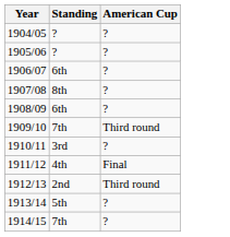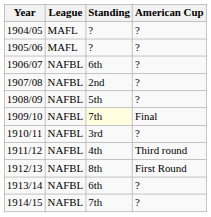 <table class="wikitable">
 <tr>
 <th>Year</th>
+<th>League</th>
 <th>Standing</th>
 <th>American Cup</th>
 </tr>
 <tr>
 <td>1904/05</td>
+<td>MAFL</td>
 <td>?</td>
 <td>?</td>
 </tr>
 <tr>
 <td>1905/06</td>
+<td>MAFL</td>
 <td>?</td>
 <td>?</td>
 </tr>
 <tr>
 <td>1906/07</td>
+<td>NAFBL</td>
 <td>6th</td>
 <td>?</td>
 </tr>
 <tr>
 <td>1907/08</td>
-<td>8th</td>
+<td>NAFBL</td>
+<td>2nd</td>
 <td>?</td>
 </tr>
 <tr>
 <td>1908/09</td>
-<td>6th</td>
+<td>NAFBL</td>
+<td>5th</td>
 <td>?</td>
 </tr>
 <tr>
 <td>1909/10</td>
-<td>7th</td>
-<td>Third round</td>
+<td>NAFBL</td>
+<td style="background: lightyellow;">7th</td>
+<td>Final</td>
 </tr>
 <tr>
 <td>1910/11</td>
+<td>NAFBL</td>
 <td>3rd</td>
 <td>?</td>
 </tr>
 <tr>
 <td>1911/12</td>
+<td>NAFBL</td>
 <td>4th</td>
-<td>Final</td>
+<td>Third round</td>
 </tr>
 <tr>
 <td>1912/13</td>
-<td>2nd</td>
-<td>Third round</td>
+<td>NAFBL</td>
+<td>8th</td>
+<td>First Round</td>
 </tr>
 <tr>
 <td>1913/14</td>
-<td>5th</td>
+<td>NAFBL</td>
+<td>6th</td>
 <td>?</td>
 </tr>
 <tr>
 <td>1914/15</td>
+<td>NAFBL</td>
 <td>7th</td>
 <td>?</td>
 </tr>
 </table>
